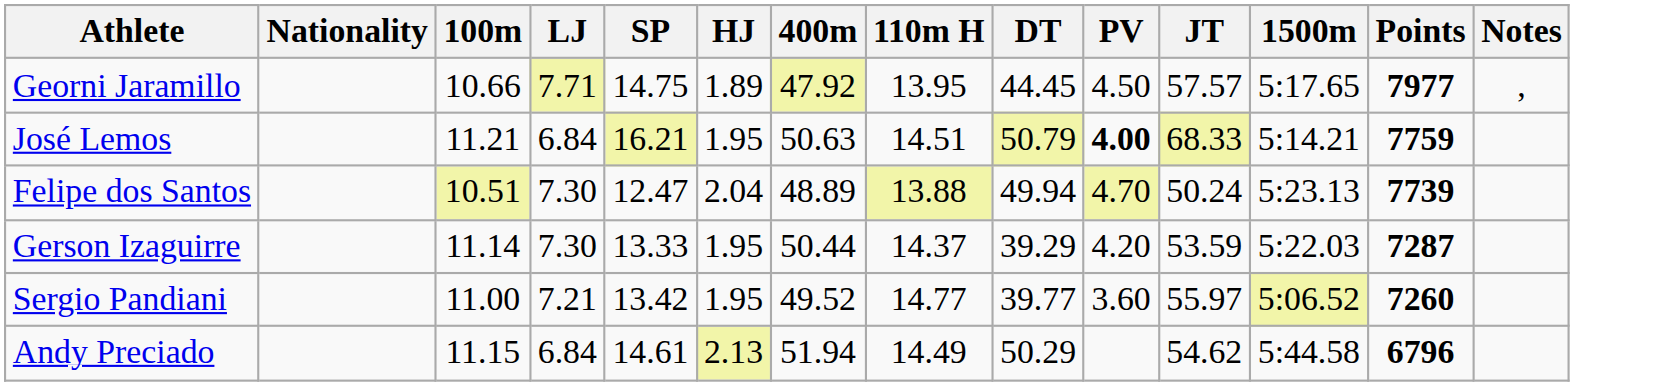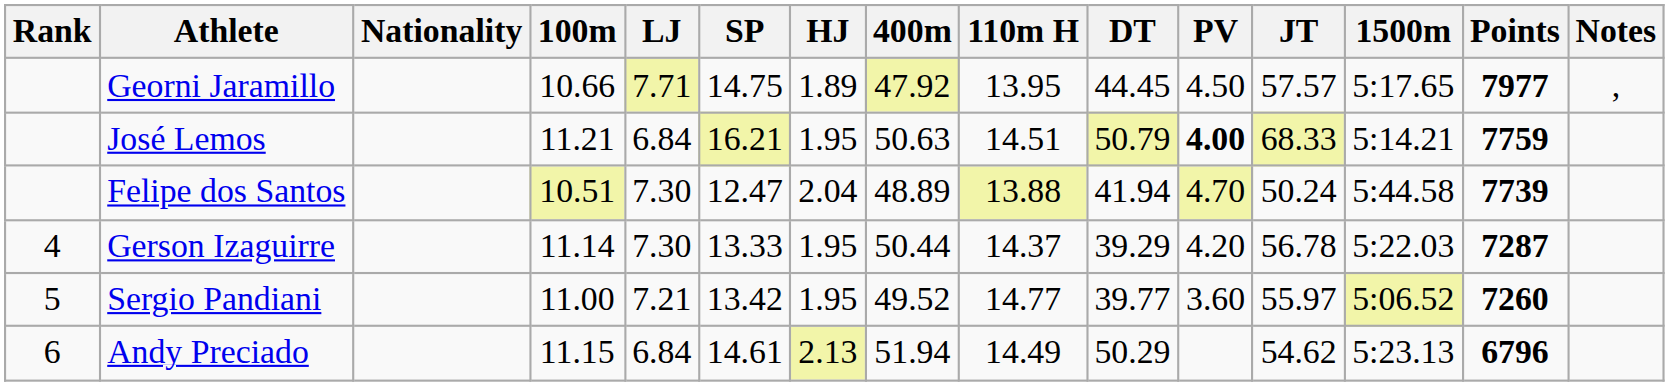 <table class="wikitable sortable" style=" text-align:center;">
 <tr>
+<th>Rank</th>
 <th>Athlete</th>
 <th>Nationality</th>
 <th>100m</th>
 <th>LJ</th>
 <th>SP</th>
 <th>HJ</th>
 <th>400m</th>
 <th>110m H</th>
 <th>DT</th>
 <th>PV</th>
 <th>JT</th>
 <th>1500m</th>
 <th>Points</th>
 <th>Notes</th>
 </tr>
 <tr>
+<td></td>
 <td align=left><a href='#'>Georni Jaramillo</a></td>
 <td align=left></td>
 <td>10.66</td>
 <td bgcolor=#F2F5A9>7.71</td>
 <td>14.75</td>
 <td>1.89</td>
 <td bgcolor=#F2F5A9>47.92</td>
 <td>13.95</td>
 <td>44.45</td>
 <td>4.50</td>
 <td>57.57</td>
 <td>5:17.65</td>
 <td><strong>7977</strong></td>
 <td><strong></strong>, <strong></strong></td>
 </tr>
 <tr>
+<td></td>
 <td align=left><a href='#'>José Lemos</a></td>
 <td align=left></td>
 <td>11.21</td>
 <td>6.84</td>
 <td bgcolor=#F2F5A9>16.21</td>
 <td>1.95</td>
 <td>50.63</td>
 <td>14.51</td>
 <td bgcolor=#F2F5A9>50.79</td>
 <td><strong>4.00</strong></td>
 <td bgcolor=#F2F5A9>68.33</td>
 <td>5:14.21</td>
 <td><strong>7759</strong></td>
 <td></td>
 </tr>
 <tr>
+<td></td>
 <td align=left><a href='#'>Felipe dos Santos</a></td>
 <td align=left></td>
 <td bgcolor=#F2F5A9>10.51</td>
 <td>7.30</td>
 <td>12.47</td>
 <td>2.04</td>
 <td>48.89</td>
 <td bgcolor=#F2F5A9>13.88</td>
-<td>49.94</td>
+<td>41.94</td>
 <td bgcolor=#F2F5A9>4.70</td>
 <td>50.24</td>
-<td>5:23.13</td>
+<td>5:44.58</td>
 <td><strong>7739</strong></td>
 <td></td>
 </tr>
 <tr>
+<td>4</td>
 <td align=left><a href='#'>Gerson Izaguirre</a></td>
 <td align=left></td>
 <td>11.14</td>
 <td>7.30</td>
 <td>13.33</td>
 <td>1.95</td>
 <td>50.44</td>
 <td>14.37</td>
 <td>39.29</td>
 <td>4.20</td>
-<td>53.59</td>
+<td>56.78</td>
 <td>5:22.03</td>
 <td><strong>7287</strong></td>
 <td></td>
 </tr>
 <tr>
+<td>5</td>
 <td align=left><a href='#'>Sergio Pandiani</a></td>
 <td align=left></td>
 <td>11.00</td>
 <td>7.21</td>
 <td>13.42</td>
 <td>1.95</td>
 <td>49.52</td>
 <td>14.77</td>
 <td>39.77</td>
 <td>3.60</td>
 <td>55.97</td>
 <td bgcolor=#F2F5A9>5:06.52</td>
 <td><strong>7260</strong></td>
 <td></td>
 </tr>
 <tr>
+<td>6</td>
 <td align=left><a href='#'>Andy Preciado</a></td>
 <td align=left></td>
 <td>11.15</td>
 <td>6.84</td>
 <td>14.61</td>
 <td bgcolor=#F2F5A9>2.13</td>
 <td>51.94</td>
 <td>14.49</td>
 <td>50.29</td>
 <td></td>
 <td>54.62</td>
-<td>5:44.58</td>
+<td>5:23.13</td>
 <td><strong>6796</strong></td>
 <td></td>
 </tr>
 </table>
